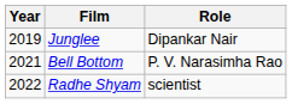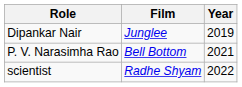 <table class="wikitable">
 <tr>
+<th>Role</th>
+<th>Film</th>
 <th>Year</th>
-<th>Film</th>
-<th>Role</th>
 </tr>
 <tr>
+<td>Dipankar Nair</td>
+<td><em><a href='#'>Junglee</a></em></td>
 <td>2019</td>
-<td><em><a href='#'>Junglee</a></em></td>
-<td>Dipankar Nair</td>
 </tr>
 <tr>
+<td>P. V. Narasimha Rao</td>
+<td><em><a href='#'>Bell Bottom</a></em></td>
 <td>2021</td>
-<td><em><a href='#'>Bell Bottom</a></em></td>
-<td>P. V. Narasimha Rao</td>
 </tr>
 <tr>
+<td>scientist</td>
+<td><em><a href='#'>Radhe Shyam</a></em></td>
 <td>2022</td>
-<td><em><a href='#'>Radhe Shyam</a></em></td>
-<td>scientist</td>
 </tr>
 </table>
